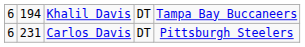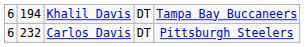 <table class="wikitable" style="text-align:center">
 <tr>
 <td>6</td>
 <td>194</td>
 <td><a href='#'>Khalil Davis</a></td>
 <td>DT</td>
 <td><a href='#'>Tampa Bay Buccaneers</a></td>
 </tr>
 <tr>
 <td>6</td>
-<td>231</td>
+<td>232</td>
 <td><a href='#'>Carlos Davis</a></td>
 <td>DT</td>
 <td><a href='#'>Pittsburgh Steelers</a></td>
 </tr>
 </table>
